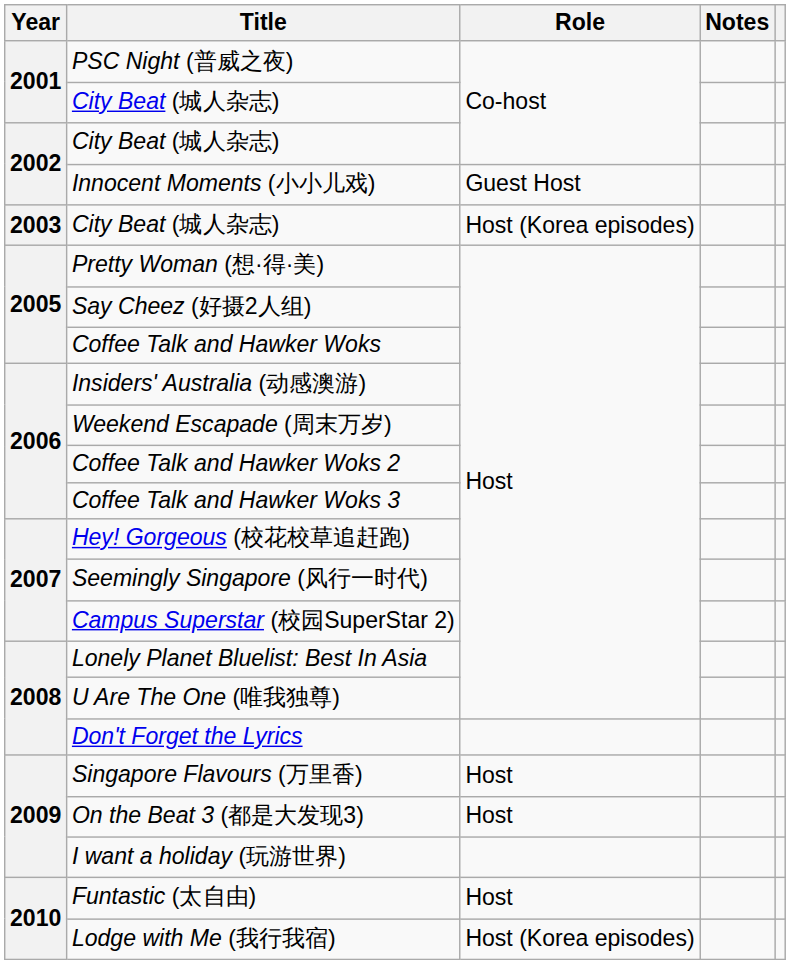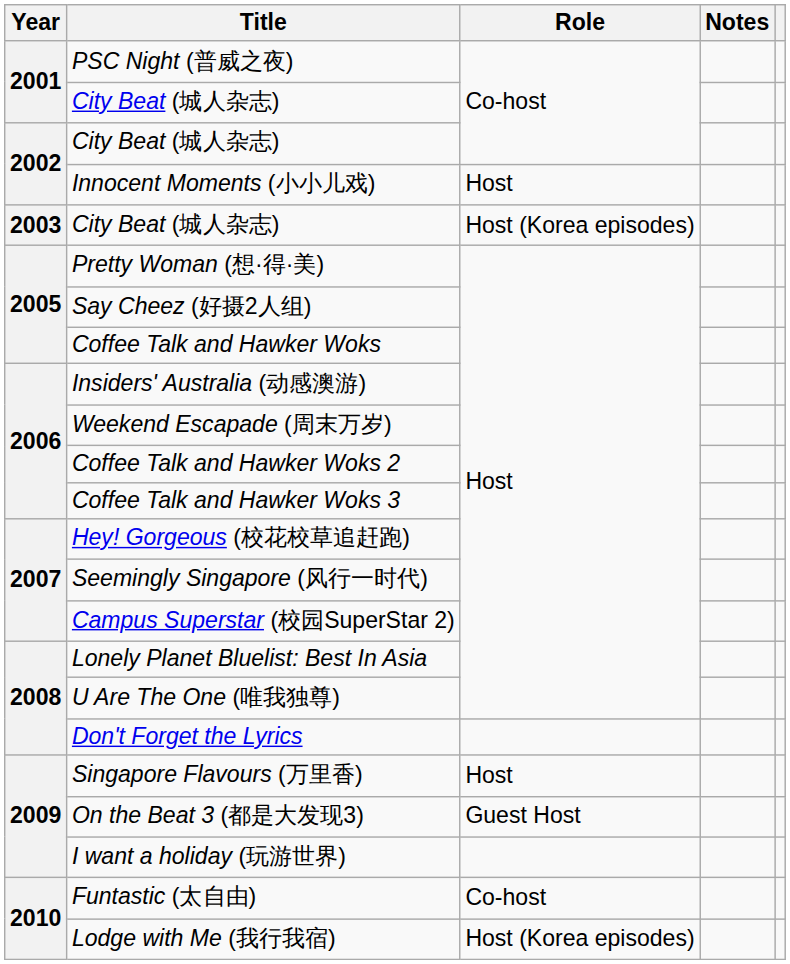 <table class="wikitable sortable plainrowheaders">
 <tr>
 <th scope="col">Year</th>
 <th scope="col">Title</th>
 <th scope="col">Role</th>
 <th scope="col" class="unsortable">Notes</th>
 <th scope="col" class="unsortable"></th>
 </tr>
 <tr>
 <th scope="row" rowspan="2">2001</th>
 <td><em>PSC Night</em> (普威之夜)</td>
 <td rowspan="3">Co-host</td>
 <td></td>
 <td></td>
 </tr>
 <tr>
 <td><em><a href='#'>City Beat</a></em> (城人杂志)</td>
 <td></td>
 <td></td>
 </tr>
 <tr>
 <th scope="row" rowspan="2">2002</th>
 <td><em>City Beat</em> (城人杂志)</td>
 <td></td>
 <td></td>
 </tr>
 <tr>
 <td><em>Innocent Moments</em> (小小儿戏)</td>
-<td>Guest Host</td>
+<td>Host</td>
 <td></td>
 <td></td>
 </tr>
 <tr>
 <th scope="row">2003</th>
 <td><em>City Beat</em> (城人杂志)</td>
 <td>Host (Korea episodes)</td>
 <td></td>
 <td></td>
 </tr>
 <tr>
 <th scope="row" rowspan="3">2005</th>
 <td><em>Pretty Woman</em> (想·得·美)</td>
 <td rowspan="12">Host</td>
 <td></td>
 <td></td>
 </tr>
 <tr>
 <td><em>Say Cheez</em> (好摄2人组)</td>
 <td></td>
 <td></td>
 </tr>
 <tr>
 <td><em>Coffee Talk and Hawker Woks</em></td>
 <td></td>
 <td></td>
 </tr>
 <tr>
 <th scope="row" rowspan="4">2006</th>
 <td><em>Insiders' Australia</em> (动感澳游)</td>
 <td></td>
 <td></td>
 </tr>
 <tr>
 <td><em>Weekend Escapade</em> (周末万岁)</td>
 <td></td>
 <td></td>
 </tr>
 <tr>
 <td><em>Coffee Talk and Hawker Woks 2</em></td>
 <td></td>
 <td></td>
 </tr>
 <tr>
 <td><em>Coffee Talk and Hawker Woks 3</em></td>
 <td></td>
 <td></td>
 </tr>
 <tr>
 <th scope="row" rowspan="3">2007</th>
 <td><em><a href='#'>Hey! Gorgeous</a></em> (校花校草追赶跑)</td>
 <td></td>
 <td></td>
 </tr>
 <tr>
 <td><em>Seemingly Singapore</em> (风行一时代)</td>
 <td></td>
 <td></td>
 </tr>
 <tr>
 <td><em><a href='#'>Campus Superstar</a></em> (校园SuperStar 2)</td>
 <td></td>
 <td></td>
 </tr>
 <tr>
 <th scope="row" rowspan="3">2008</th>
 <td><em>Lonely Planet Bluelist: Best In Asia</em></td>
 <td></td>
 <td></td>
 </tr>
 <tr>
 <td><em>U Are The One</em> (唯我独尊)</td>
 <td></td>
 <td></td>
 </tr>
 <tr>
 <td><em><a href='#'>Don't Forget the Lyrics</a></em></td>
 <td></td>
 <td></td>
 <td></td>
 </tr>
 <tr>
 <th scope="row" rowspan="3">2009</th>
 <td><em>Singapore Flavours</em> (万里香)</td>
 <td>Host</td>
 <td></td>
 <td></td>
 </tr>
 <tr>
 <td><em>On the Beat 3</em> (都是大发现3)</td>
-<td>Host</td>
+<td>Guest Host</td>
 <td></td>
 <td></td>
 </tr>
 <tr>
 <td><em>I want a holiday</em> (玩游世界)</td>
 <td></td>
 <td></td>
 <td></td>
 </tr>
 <tr>
 <th scope="row" rowspan="2">2010</th>
 <td><em>Funtastic</em> (太自由)</td>
-<td>Host</td>
+<td>Co-host</td>
 <td></td>
 <td></td>
 </tr>
 <tr>
 <td><em>Lodge with Me</em> (我行我宿)</td>
 <td>Host (Korea episodes)</td>
 <td></td>
 <td></td>
 </tr>
 </table>
